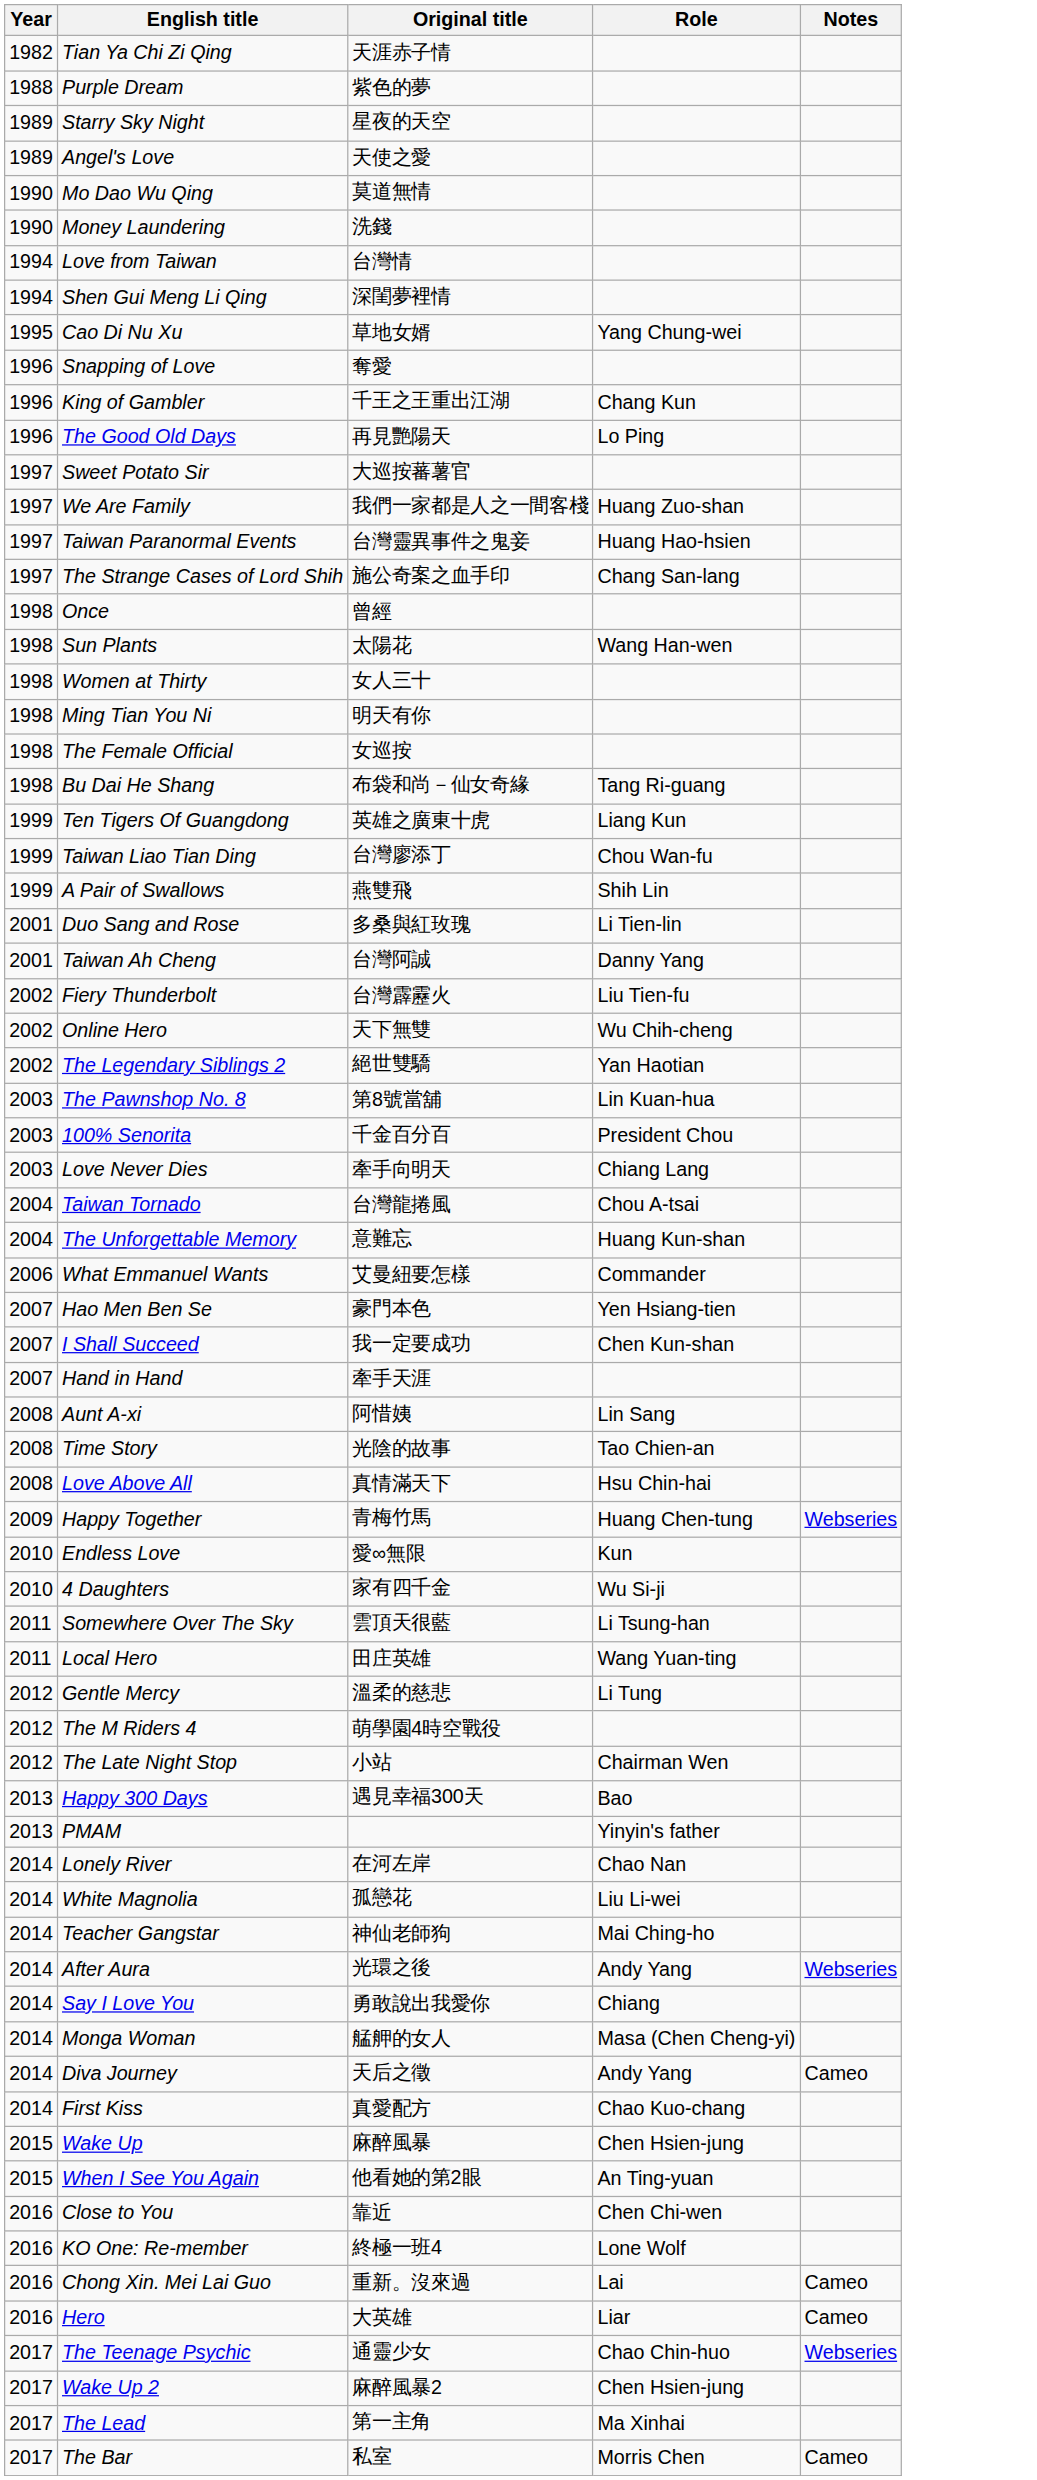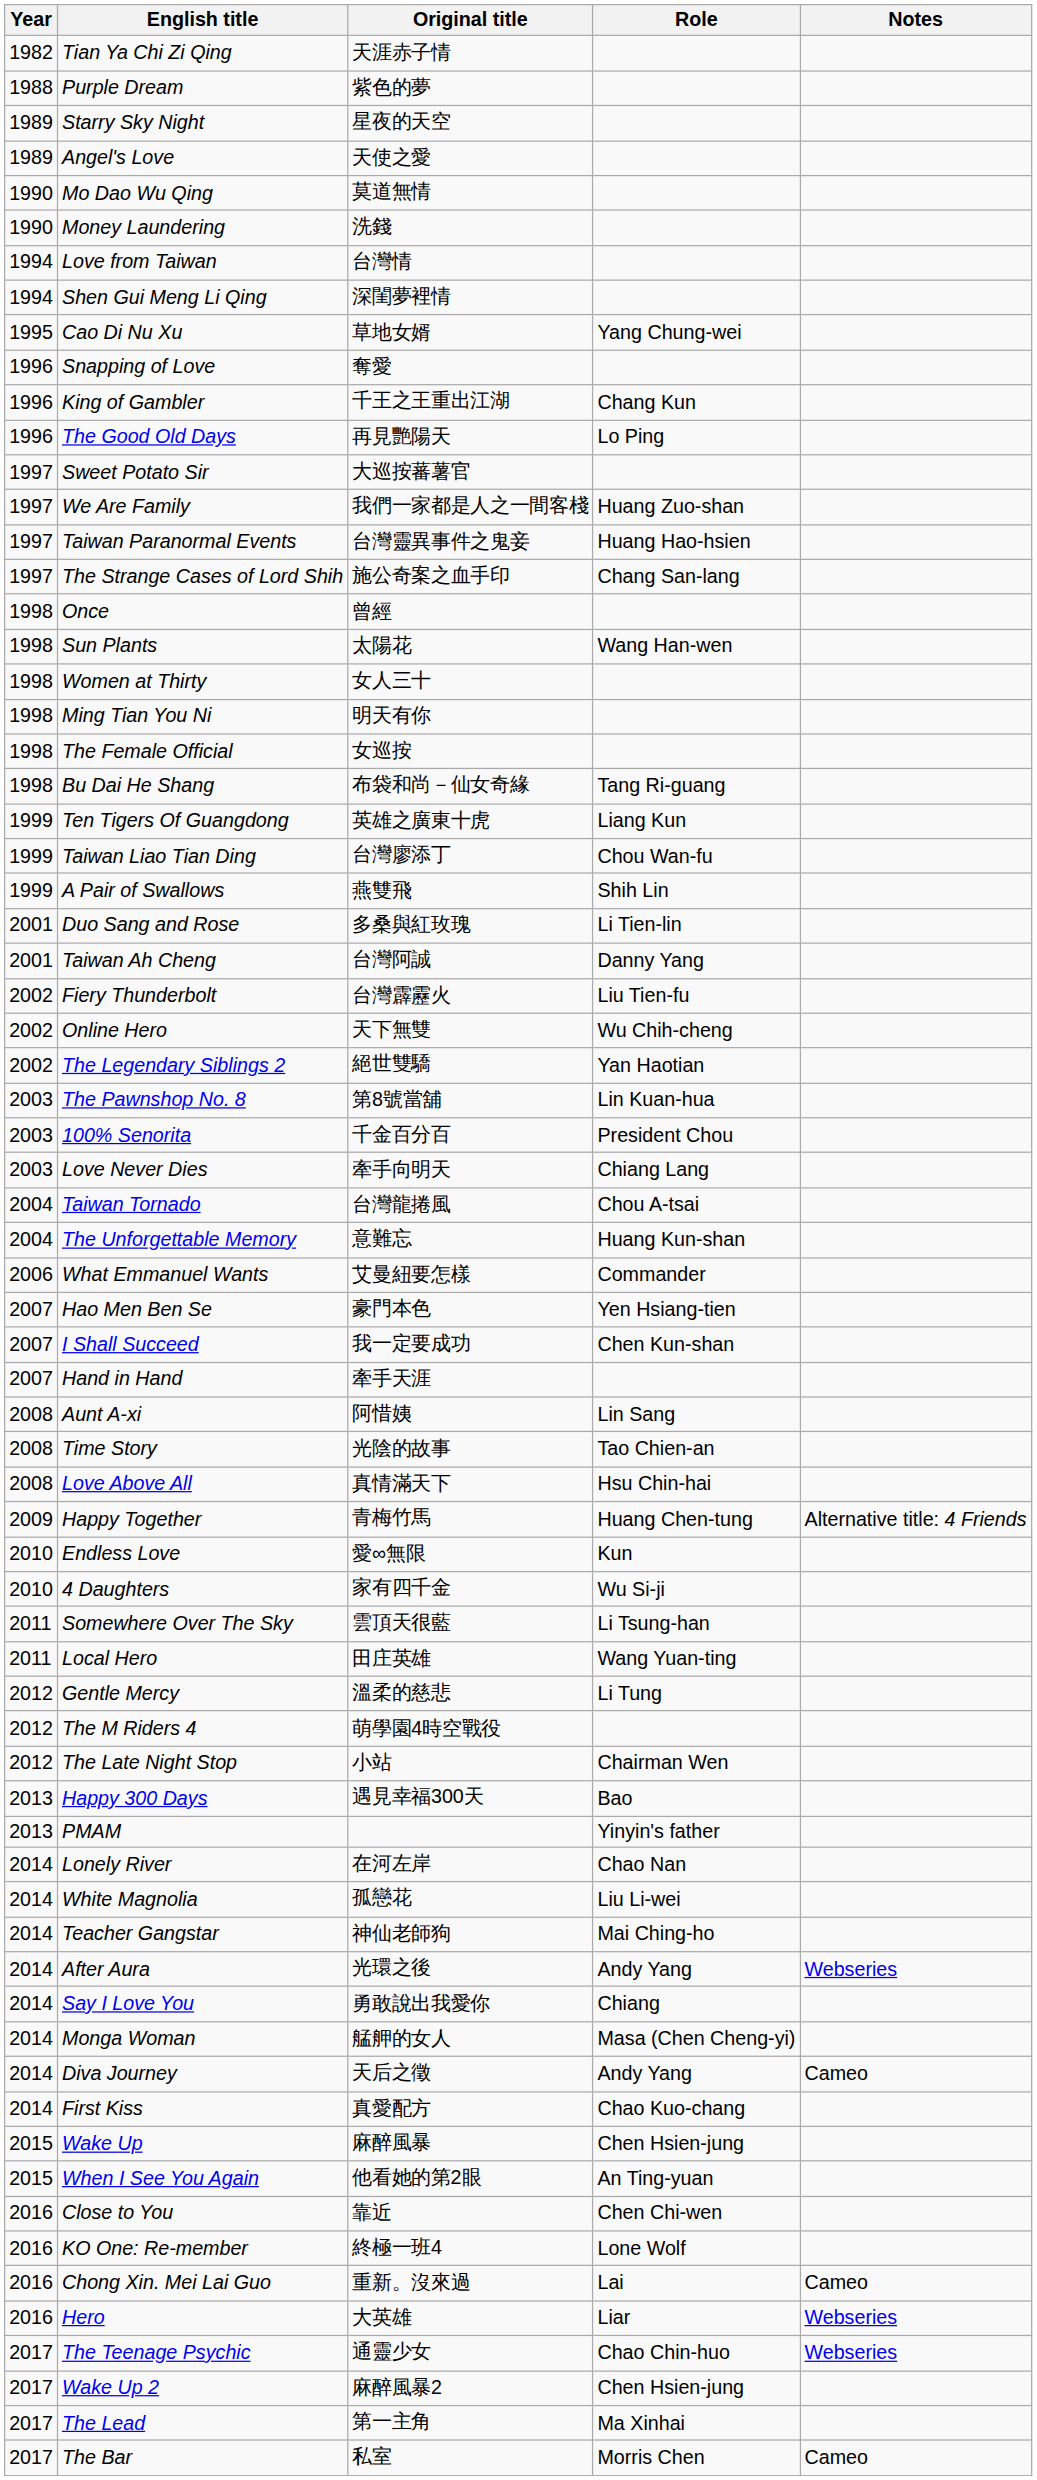 <table class="wikitable sortable">
 <tr>
 <th>Year</th>
 <th>English title</th>
 <th>Original title</th>
 <th>Role</th>
 <th class="unsortable">Notes</th>
 </tr>
 <tr>
 <td>1982</td>
 <td><em>Tian Ya Chi Zi Qing</em></td>
 <td>天涯赤子情</td>
 <td></td>
 <td></td>
 </tr>
 <tr>
 <td>1988</td>
 <td><em>Purple Dream</em></td>
 <td>紫色的夢</td>
 <td></td>
 <td></td>
 </tr>
 <tr>
 <td>1989</td>
 <td><em>Starry Sky Night</em></td>
 <td>星夜的天空</td>
 <td></td>
 <td></td>
 </tr>
 <tr>
 <td>1989</td>
 <td><em>Angel's Love</em></td>
 <td>天使之愛</td>
 <td></td>
 <td></td>
 </tr>
 <tr>
 <td>1990</td>
 <td><em>Mo Dao Wu Qing</em></td>
 <td>莫道無情</td>
 <td></td>
 <td></td>
 </tr>
 <tr>
 <td>1990</td>
 <td><em>Money Laundering</em></td>
 <td>洗錢</td>
 <td></td>
 <td></td>
 </tr>
 <tr>
 <td>1994</td>
 <td><em>Love from Taiwan</em></td>
 <td>台灣情</td>
 <td></td>
 <td></td>
 </tr>
 <tr>
 <td>1994</td>
 <td><em>Shen Gui Meng Li Qing</em></td>
 <td>深閨夢裡情</td>
 <td></td>
 <td></td>
 </tr>
 <tr>
 <td>1995</td>
 <td><em>Cao Di Nu Xu</em></td>
 <td>草地女婿</td>
 <td>Yang Chung-wei</td>
 <td></td>
 </tr>
 <tr>
 <td>1996</td>
 <td><em>Snapping of Love</em></td>
 <td>奪愛　</td>
 <td></td>
 <td></td>
 </tr>
 <tr>
 <td>1996</td>
 <td><em>King of Gambler</em></td>
 <td>千王之王重出江湖　</td>
 <td>Chang Kun</td>
 <td></td>
 </tr>
 <tr>
 <td>1996</td>
 <td><em><a href='#'>The Good Old Days</a></em></td>
 <td>再見艷陽天　</td>
 <td>Lo Ping</td>
 <td></td>
 </tr>
 <tr>
 <td>1997</td>
 <td><em>Sweet Potato Sir</em></td>
 <td>大巡按蕃薯官</td>
 <td></td>
 <td></td>
 </tr>
 <tr>
 <td>1997</td>
 <td><em>We Are Family </em></td>
 <td>我們一家都是人之一間客棧</td>
 <td>Huang Zuo-shan</td>
 <td></td>
 </tr>
 <tr>
 <td>1997</td>
 <td><em>Taiwan Paranormal Events</em></td>
 <td>台灣靈異事件之鬼妾</td>
 <td>Huang Hao-hsien</td>
 <td></td>
 </tr>
 <tr>
 <td>1997</td>
 <td><em>The Strange Cases of Lord Shih</em></td>
 <td>施公奇案之血手印</td>
 <td>Chang San-lang</td>
 <td></td>
 </tr>
 <tr>
 <td>1998</td>
 <td><em>Once</em></td>
 <td>曾經</td>
 <td></td>
 <td></td>
 </tr>
 <tr>
 <td>1998</td>
 <td><em>Sun Plants</em></td>
 <td>太陽花</td>
 <td>Wang Han-wen</td>
 <td></td>
 </tr>
 <tr>
 <td>1998</td>
 <td><em>Women at Thirty</em></td>
 <td>女人三十</td>
 <td></td>
 <td></td>
 </tr>
 <tr>
 <td>1998</td>
 <td><em>Ming Tian You Ni</em></td>
 <td>明天有你</td>
 <td></td>
 <td></td>
 </tr>
 <tr>
 <td>1998</td>
 <td><em>The Female Official</em></td>
 <td>女巡按</td>
 <td></td>
 <td></td>
 </tr>
 <tr>
 <td>1998</td>
 <td><em>Bu Dai He Shang</em></td>
 <td>布袋和尚－仙女奇緣</td>
 <td>Tang Ri-guang</td>
 <td></td>
 </tr>
 <tr>
 <td>1999</td>
 <td><em>Ten Tigers Of Guangdong</em></td>
 <td>英雄之廣東十虎</td>
 <td>Liang Kun</td>
 <td></td>
 </tr>
 <tr>
 <td>1999</td>
 <td><em> Taiwan Liao Tian Ding</em></td>
 <td>台灣廖添丁</td>
 <td>Chou Wan-fu</td>
 <td></td>
 </tr>
 <tr>
 <td>1999</td>
 <td><em>A Pair of Swallows</em></td>
 <td>燕雙飛</td>
 <td>Shih Lin</td>
 <td></td>
 </tr>
 <tr>
 <td>2001</td>
 <td><em>Duo Sang and Rose</em></td>
 <td>多桑與紅玫瑰</td>
 <td>Li Tien-lin</td>
 <td></td>
 </tr>
 <tr>
 <td>2001</td>
 <td><em>Taiwan Ah Cheng</em></td>
 <td>台灣阿誠</td>
 <td>Danny Yang</td>
 <td></td>
 </tr>
 <tr>
 <td>2002</td>
 <td><em>Fiery Thunderbolt</em></td>
 <td>台灣霹靂火</td>
 <td>Liu Tien-fu</td>
 <td></td>
 </tr>
 <tr>
 <td>2002</td>
 <td><em>Online Hero</em></td>
 <td>天下無雙</td>
 <td>Wu Chih-cheng</td>
 <td></td>
 </tr>
 <tr>
 <td>2002</td>
 <td><em><a href='#'>The Legendary Siblings 2</a></em></td>
 <td>絕世雙驕</td>
 <td>Yan Haotian</td>
 <td></td>
 </tr>
 <tr>
 <td>2003</td>
 <td><em><a href='#'>The Pawnshop No. 8</a></em></td>
 <td>第8號當舖</td>
 <td>Lin Kuan-hua</td>
 <td></td>
 </tr>
 <tr>
 <td>2003</td>
 <td><em><a href='#'>100% Senorita</a></em></td>
 <td>千金百分百</td>
 <td>President Chou</td>
 <td></td>
 </tr>
 <tr>
 <td>2003</td>
 <td><em>Love Never Dies</em></td>
 <td>牽手向明天</td>
 <td>Chiang Lang</td>
 <td></td>
 </tr>
 <tr>
 <td>2004</td>
 <td><em><a href='#'>Taiwan Tornado</a></em></td>
 <td>台灣龍捲風</td>
 <td>Chou A-tsai</td>
 <td></td>
 </tr>
 <tr>
 <td>2004</td>
 <td><em><a href='#'>The Unforgettable Memory</a></em></td>
 <td>意難忘</td>
 <td>Huang Kun-shan</td>
 <td></td>
 </tr>
 <tr>
 <td>2006</td>
 <td><em>What Emmanuel Wants</em></td>
 <td>艾曼紐要怎樣</td>
 <td>Commander</td>
 <td></td>
 </tr>
 <tr>
 <td>2007</td>
 <td><em>Hao Men Ben Se</em></td>
 <td>豪門本色</td>
 <td>Yen Hsiang-tien</td>
 <td></td>
 </tr>
 <tr>
 <td>2007</td>
 <td><em><a href='#'>I Shall Succeed</a></em></td>
 <td>我一定要成功</td>
 <td>Chen Kun-shan</td>
 <td></td>
 </tr>
 <tr>
 <td>2007</td>
 <td><em>Hand in Hand</em></td>
 <td>牽手天涯</td>
 <td></td>
 <td></td>
 </tr>
 <tr>
 <td>2008</td>
 <td><em>Aunt A-xi</em></td>
 <td>阿惜姨</td>
 <td>Lin Sang</td>
 <td></td>
 </tr>
 <tr>
 <td>2008</td>
 <td><em>Time Story</em></td>
 <td>光陰的故事</td>
 <td>Tao Chien-an</td>
 <td></td>
 </tr>
 <tr>
 <td>2008</td>
 <td><em><a href='#'>Love Above All</a></em></td>
 <td>真情滿天下</td>
 <td>Hsu Chin-hai</td>
 <td></td>
 </tr>
 <tr>
 <td>2009</td>
 <td><em>Happy Together</em></td>
 <td>青梅竹馬</td>
 <td>Huang Chen-tung</td>
-<td><a href='#'>Webseries</a></td>
+<td>Alternative title: <em>4 Friends</em></td>
 </tr>
 <tr>
 <td>2010</td>
 <td><em>Endless Love</em></td>
 <td>愛∞無限</td>
 <td>Kun</td>
 <td></td>
 </tr>
 <tr>
 <td>2010</td>
 <td><em>4 Daughters</em></td>
 <td>家有四千金</td>
 <td>Wu Si-ji</td>
 <td></td>
 </tr>
 <tr>
 <td>2011</td>
 <td><em>Somewhere Over The Sky</em></td>
 <td>雲頂天很藍</td>
 <td>Li Tsung-han</td>
 <td></td>
 </tr>
 <tr>
 <td>2011</td>
 <td><em>Local Hero</em></td>
 <td>田庄英雄</td>
 <td>Wang Yuan-ting</td>
 <td></td>
 </tr>
 <tr>
 <td>2012</td>
 <td><em>Gentle Mercy</em></td>
 <td>溫柔的慈悲</td>
 <td>Li Tung</td>
 <td></td>
 </tr>
 <tr>
 <td>2012</td>
 <td><em>The M Riders 4</em></td>
 <td>萌學園4時空戰役</td>
 <td></td>
 <td></td>
 </tr>
 <tr>
 <td>2012</td>
 <td><em>The Late Night Stop</em></td>
 <td>小站</td>
 <td>Chairman Wen</td>
 <td></td>
 </tr>
 <tr>
 <td>2013</td>
 <td><em><a href='#'>Happy 300 Days</a></em></td>
 <td>遇見幸福300天</td>
 <td>Bao</td>
 <td></td>
 </tr>
 <tr>
 <td>2013</td>
 <td><em>PMAM</em></td>
 <td></td>
 <td>Yinyin's father</td>
 <td></td>
 </tr>
 <tr>
 <td>2014</td>
 <td><em>Lonely River</em></td>
 <td>在河左岸</td>
 <td>Chao Nan</td>
 <td></td>
 </tr>
 <tr>
 <td>2014</td>
 <td><em>White Magnolia</em></td>
 <td>孤戀花</td>
 <td>Liu Li-wei</td>
 <td></td>
 </tr>
 <tr>
 <td>2014</td>
 <td><em>Teacher Gangstar</em></td>
 <td>神仙老師狗</td>
 <td>Mai Ching-ho</td>
 <td></td>
 </tr>
 <tr>
 <td>2014</td>
 <td><em>After Aura</em></td>
 <td>光環之後</td>
 <td>Andy Yang</td>
 <td><a href='#'>Webseries</a></td>
 </tr>
 <tr>
 <td>2014</td>
 <td><em><a href='#'>Say I Love You</a></em></td>
 <td>勇敢說出我愛你</td>
 <td>Chiang</td>
 <td></td>
 </tr>
 <tr>
 <td>2014</td>
 <td><em>Monga Woman</em></td>
 <td>艋舺的女人</td>
 <td>Masa (Chen Cheng-yi)</td>
 <td></td>
 </tr>
 <tr>
 <td>2014</td>
 <td><em>Diva Journey</em></td>
 <td>天后之徵</td>
 <td>Andy Yang</td>
 <td>Cameo</td>
 </tr>
 <tr>
 <td>2014</td>
 <td><em>First Kiss</em></td>
 <td>真愛配方</td>
 <td>Chao Kuo-chang</td>
 <td></td>
 </tr>
 <tr>
 <td>2015</td>
 <td><em><a href='#'>Wake Up</a></em></td>
 <td>麻醉風暴</td>
 <td>Chen Hsien-jung</td>
 <td></td>
 </tr>
 <tr>
 <td>2015</td>
 <td><em><a href='#'>When I See You Again</a></em></td>
 <td>他看她的第2眼</td>
 <td>An Ting-yuan</td>
 <td></td>
 </tr>
 <tr>
 <td>2016</td>
 <td><em>Close to You</em></td>
 <td>靠近</td>
 <td>Chen Chi-wen</td>
 <td></td>
 </tr>
 <tr>
 <td>2016</td>
 <td><em>KO One: Re-member</em></td>
 <td>終極一班4</td>
 <td>Lone Wolf</td>
 <td></td>
 </tr>
 <tr>
 <td>2016</td>
 <td><em>Chong Xin. Mei Lai Guo</em></td>
 <td>重新。沒來過</td>
 <td>Lai</td>
 <td>Cameo</td>
 </tr>
 <tr>
 <td>2016</td>
 <td><em><a href='#'>Hero</a></em></td>
 <td>大英雄</td>
 <td>Liar</td>
-<td>Cameo</td>
+<td><a href='#'>Webseries</a></td>
 </tr>
 <tr>
 <td>2017</td>
 <td><em><a href='#'>The Teenage Psychic</a></em></td>
 <td>通靈少女</td>
 <td>Chao Chin-huo</td>
 <td><a href='#'>Webseries</a></td>
 </tr>
 <tr>
 <td>2017</td>
 <td><em><a href='#'>Wake Up 2</a></em></td>
 <td>麻醉風暴2</td>
 <td>Chen Hsien-jung</td>
 <td></td>
 </tr>
 <tr>
 <td>2017</td>
 <td><em><a href='#'>The Lead</a></em></td>
 <td>第一主角</td>
 <td>Ma Xinhai</td>
 <td></td>
 </tr>
 <tr>
 <td>2017</td>
 <td><em>The Bar</em></td>
 <td>私室</td>
 <td>Morris Chen</td>
 <td>Cameo</td>
 </tr>
 </table>
